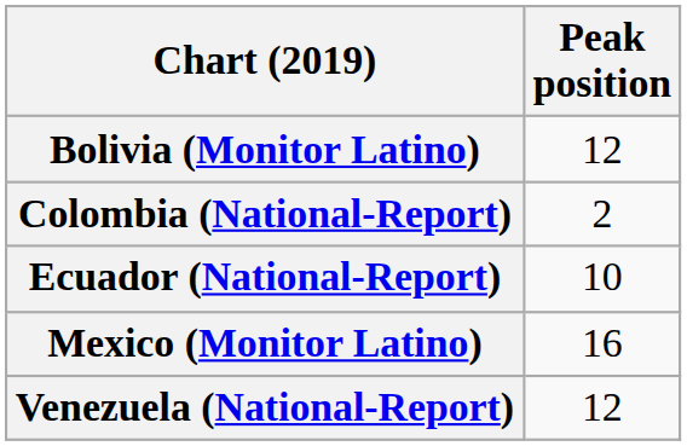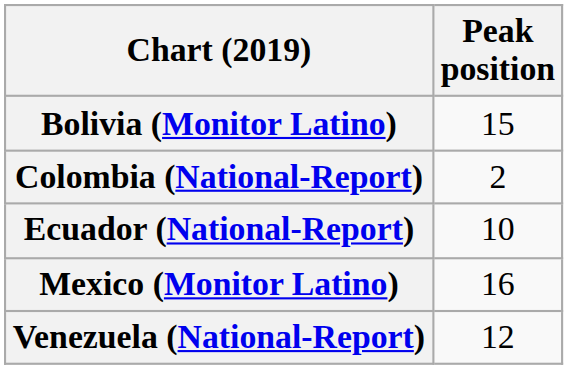 <table class="wikitable sortable plainrowheaders">
 <tr>
 <th>Chart (2019)</th>
 <th>Peak<br>position</th>
 </tr>
 <tr>
 <th scope="row">Bolivia (<a href='#'>Monitor Latino</a>)</th>
-<td style="text-align:center">12</td>
+<td style="text-align:center">15</td>
 </tr>
 <tr>
 <th scope="row">Colombia (<a href='#'>National-Report</a>)</th>
 <td style="text-align:center">2</td>
 </tr>
 <tr>
 <th scope="row">Ecuador (<a href='#'>National-Report</a>)</th>
 <td style="text-align:center">10</td>
 </tr>
 <tr>
 <th scope="row">Mexico (<a href='#'>Monitor Latino</a>)</th>
 <td style="text-align:center">16</td>
 </tr>
 <tr>
 <th scope="row">Venezuela (<a href='#'>National-Report</a>)</th>
 <td style="text-align:center">12</td>
 </tr>
 </table>
